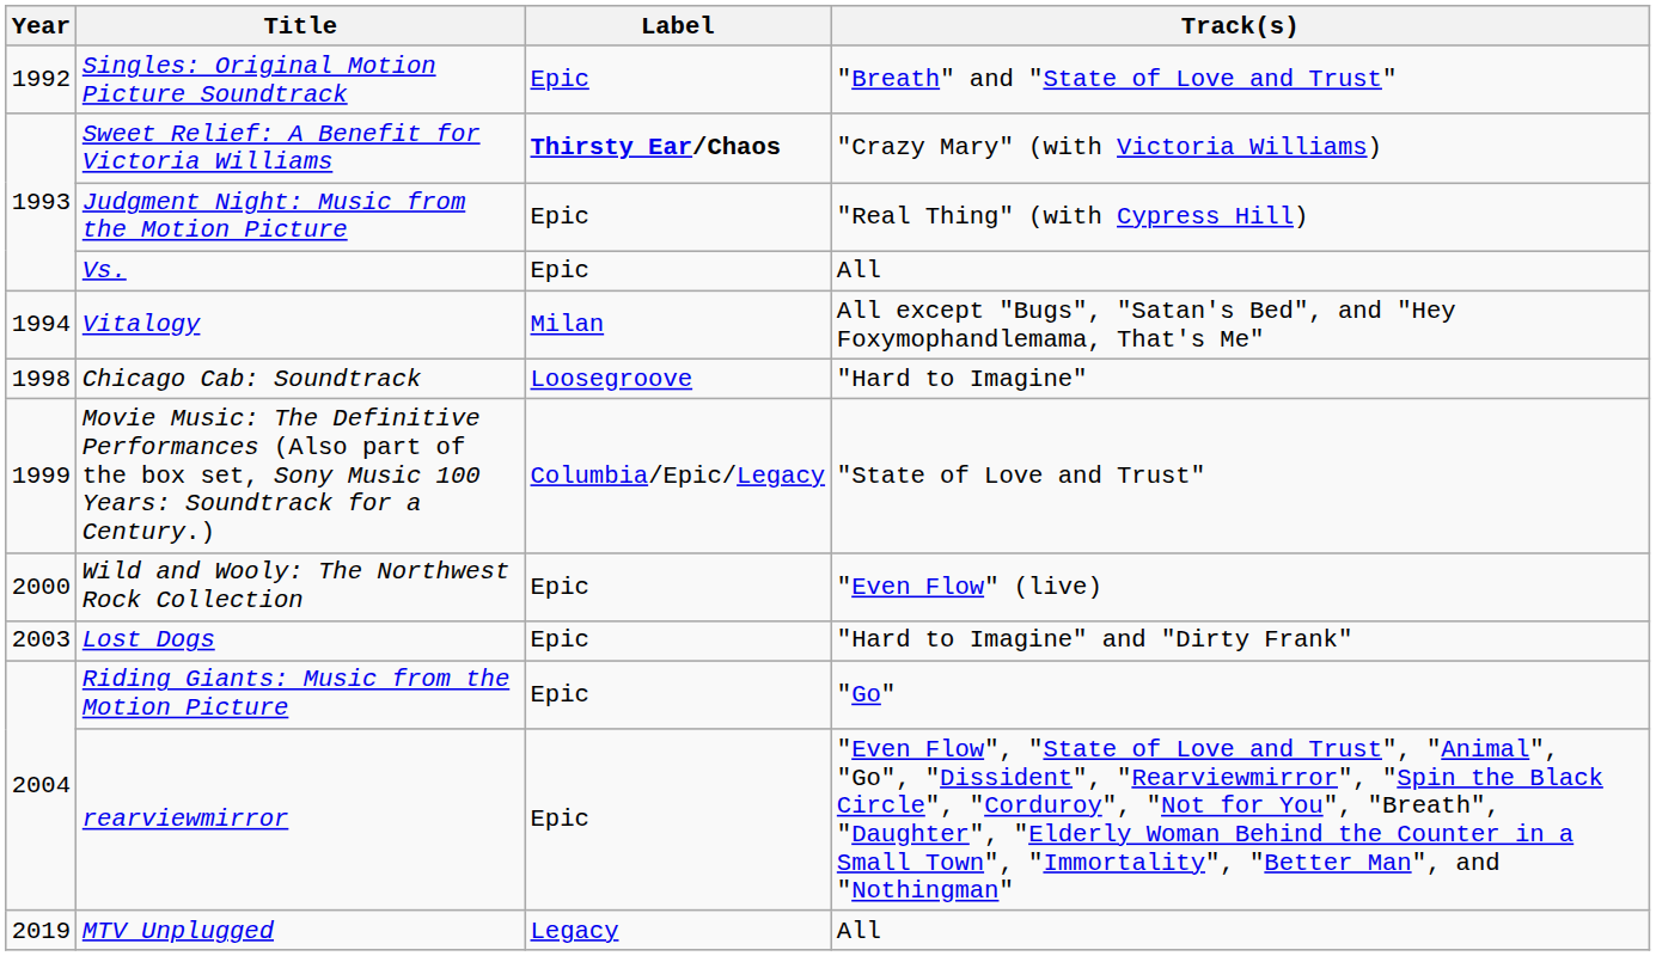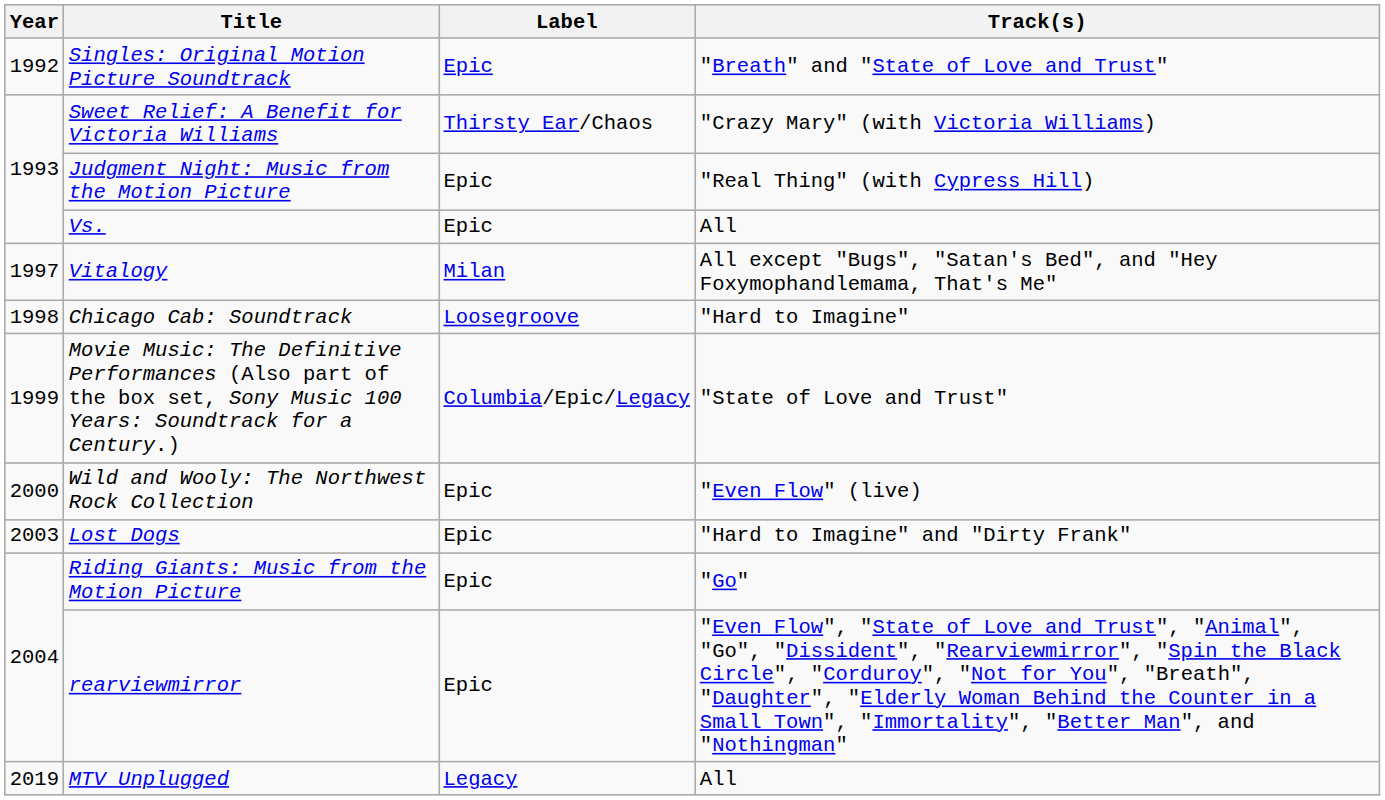 <table class="wikitable">
 <tr>
 <th><strong>Year</strong></th>
 <th><strong>Title</strong></th>
 <th><strong>Label</strong></th>
 <th><strong>Track(s)</strong></th>
 </tr>
 <tr>
 <td>1992</td>
 <td><em><a href='#'>Singles: Original Motion Picture Soundtrack</a></em></td>
 <td><a href='#'>Epic</a></td>
 <td>"<a href='#'>Breath</a>" and "<a href='#'>State of Love and Trust</a>"</td>
 </tr>
 <tr>
 <td rowspan="3">1993</td>
 <td><em><a href='#'>Sweet Relief: A Benefit for Victoria Williams</a></em></td>
-<td><strong><a href='#'>Thirsty Ear</a>/Chaos</strong></td>
+<td><a href='#'>Thirsty Ear</a>/Chaos</td>
 <td>"Crazy Mary" (with <a href='#'>Victoria Williams</a>)</td>
 </tr>
 <tr>
 <td><em><a href='#'>Judgment Night: Music from the Motion Picture</a></em></td>
 <td>Epic</td>
 <td>"Real Thing" (with <a href='#'>Cypress Hill</a>)</td>
 </tr>
 <tr>
 <td><em><a href='#'>Vs.</a></em></td>
 <td>Epic</td>
 <td>All</td>
 </tr>
 <tr>
-<td>1994</td>
+<td>1997</td>
 <td><em><a href='#'>Vitalogy</a></em></td>
 <td><a href='#'>Milan</a></td>
 <td>All except "Bugs", "Satan's Bed", and "Hey Foxymophandlemama, That's Me"</td>
 </tr>
 <tr>
 <td>1998</td>
 <td><em>Chicago Cab: Soundtrack</em></td>
 <td><a href='#'>Loosegroove</a></td>
 <td>"Hard to Imagine"</td>
 </tr>
 <tr>
 <td>1999</td>
 <td><em>Movie Music: The Definitive Performances</em> (Also part of the box set, <em>Sony Music 100 Years: Soundtrack for a Century</em>.)</td>
 <td><a href='#'>Columbia</a>/Epic/<a href='#'>Legacy</a></td>
 <td>"State of Love and Trust"</td>
 </tr>
 <tr>
 <td>2000</td>
 <td><em>Wild and Wooly: The Northwest Rock Collection</em></td>
 <td>Epic</td>
 <td>"<a href='#'>Even Flow</a>" (live)</td>
 </tr>
 <tr>
 <td>2003</td>
 <td><em><a href='#'>Lost Dogs</a></em></td>
 <td>Epic</td>
 <td>"Hard to Imagine" and "Dirty Frank"</td>
 </tr>
 <tr>
 <td rowspan="2">2004</td>
 <td><em><a href='#'>Riding Giants: Music from the Motion Picture</a></em></td>
 <td>Epic</td>
 <td>"<a href='#'>Go</a>"</td>
 </tr>
 <tr>
 <td><em><a href='#'>rearviewmirror</a></em></td>
 <td>Epic</td>
 <td>"<a href='#'>Even Flow</a>", "<a href='#'>State of Love and Trust</a>", "<a href='#'>Animal</a>", "Go", "<a href='#'>Dissident</a>", "<a href='#'>Rearviewmirror</a>", "<a href='#'>Spin the Black Circle</a>", "<a href='#'>Corduroy</a>", "<a href='#'>Not for You</a>", "Breath", "<a href='#'>Daughter</a>", "<a href='#'>Elderly Woman Behind the Counter in a Small Town</a>", "<a href='#'>Immortality</a>", "<a href='#'>Better Man</a>", and "<a href='#'>Nothingman</a>"</td>
 </tr>
 <tr>
 <td>2019</td>
 <td><em><a href='#'>MTV Unplugged</a></em></td>
 <td><a href='#'>Legacy</a></td>
 <td>All</td>
 </tr>
 </table>
